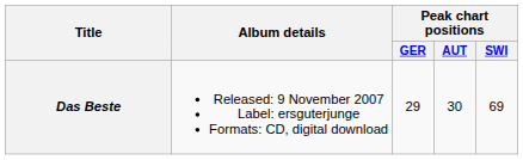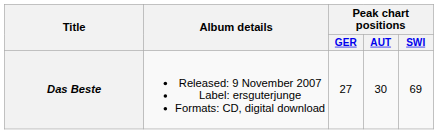 <table class="wikitable plainrowheaders" style="text-align:center;">
 <tr>
 <th scope="col" rowspan="2" style="width:12em;">Title</th>
 <th scope="col" rowspan="2" style="width:16em;">Album details</th>
 <th scope="col" colspan="3">Peak chart positions</th>
 </tr>
 <tr>
 <th scope="col" style="width:3em;font-size:90%;"><a href='#'>GER</a><br></th>
 <th scope="col" style="width:3em;font-size:90%;"><a href='#'>AUT</a><br></th>
 <th scope="col" style="width:3em;font-size:90%;"><a href='#'>SWI</a><br></th>
 </tr>
 <tr>
 <th scope="row"><em>Das Beste</em></th>
 <td><br><ul><li>Released: 9 November 2007</li><li>Label: ersguterjunge</li><li>Formats:  CD, digital download</li></ul></td>
-<td>29</td>
+<td>27</td>
 <td>30</td>
 <td>69</td>
 </tr>
 </table>
